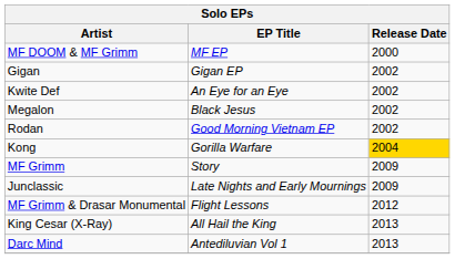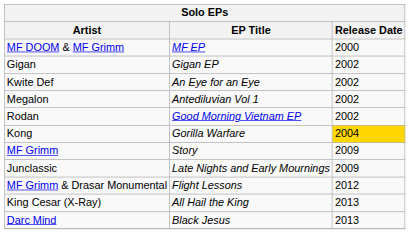 <table class="wikitable">
 <tr>
 <th colspan=3>Solo EPs</th>
 </tr>
 <tr>
 <th>Artist</th>
 <th>EP Title</th>
 <th>Release Date</th>
 </tr>
 <tr>
 <td><a href='#'>MF DOOM</a> & <a href='#'>MF Grimm</a></td>
 <td><em><a href='#'>MF EP</a></em></td>
 <td>2000</td>
 </tr>
 <tr>
 <td>Gigan</td>
 <td><em>Gigan EP</em></td>
 <td>2002</td>
 </tr>
 <tr>
 <td>Kwite Def</td>
 <td><em>An Eye for an Eye</em></td>
 <td>2002</td>
 </tr>
 <tr>
 <td>Megalon</td>
-<td><em>Black Jesus</em></td>
+<td><em>Antediluvian Vol 1</em></td>
 <td>2002</td>
 </tr>
 <tr>
 <td>Rodan</td>
 <td><em><a href='#'>Good Morning Vietnam EP</a></em></td>
 <td>2002</td>
 </tr>
 <tr>
 <td>Kong</td>
 <td><em>Gorilla Warfare</em></td>
 <td style="background: gold;">2004</td>
 </tr>
 <tr>
 <td><a href='#'>MF Grimm</a></td>
 <td><em>Story</em></td>
 <td>2009</td>
 </tr>
 <tr>
 <td>Junclassic</td>
 <td><em>Late Nights and Early Mournings</em></td>
 <td>2009</td>
 </tr>
 <tr>
 <td><a href='#'>MF Grimm</a> & Drasar Monumental</td>
 <td><em>Flight Lessons</em></td>
 <td>2012</td>
 </tr>
 <tr>
 <td>King Cesar (X-Ray)</td>
 <td><em>All Hail the King</em></td>
 <td>2013</td>
 </tr>
 <tr>
 <td><a href='#'>Darc Mind</a></td>
-<td><em>Antediluvian Vol 1</em></td>
+<td><em>Black Jesus</em></td>
 <td>2013</td>
 </tr>
 <tr>
 </tr>
 </table>
